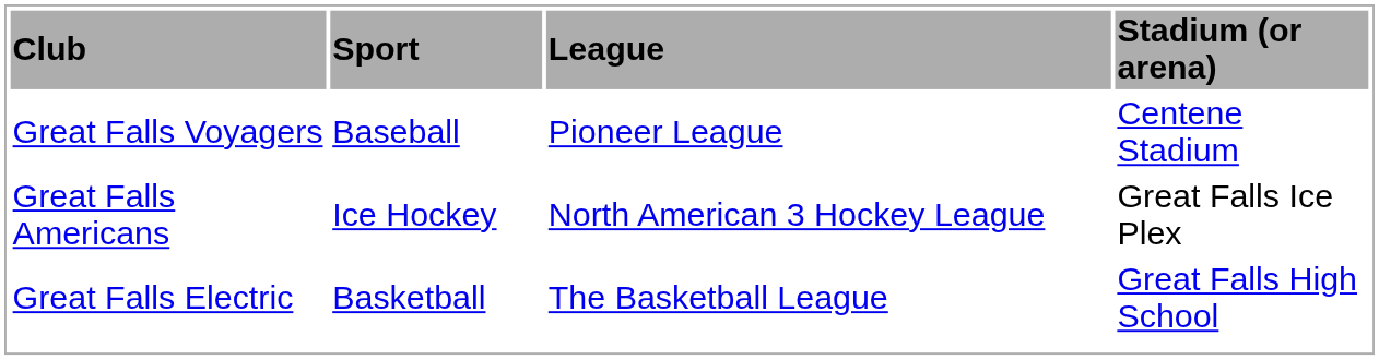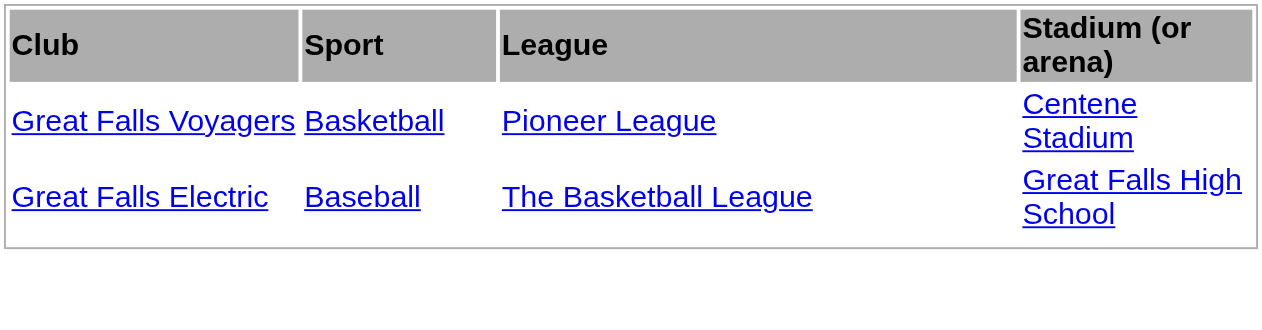 <table style="border: 1px solid #ADADAD; margin-bottom: 10px; padding-bottom: 5px;">
 <tr bgcolor=#ADADAD align=left>
 <th width=150px>Club</th>
 <th width=100px>Sport</th>
 <th width=270px>League</th>
 <th width=120px>Stadium (or arena)</th>
 </tr>
 <tr>
 <td><a href='#'>Great Falls Voyagers</a></td>
-<td><a href='#'>Baseball</a></td>
+<td><a href='#'>Basketball</a></td>
 <td><a href='#'>Pioneer League</a></td>
 <td><a href='#'>Centene Stadium</a></td>
 </tr>
 <tr>
-<td><a href='#'>Great Falls Americans</a></td>
-<td><a href='#'>Ice Hockey</a></td>
-<td><a href='#'>North American 3 Hockey League</a></td>
-<td>Great Falls Ice Plex</td>
-</tr>
-<tr>
 <td><a href='#'>Great Falls Electric</a></td>
-<td><a href='#'>Basketball</a></td>
+<td><a href='#'>Baseball</a></td>
 <td><a href='#'>The Basketball League</a></td>
 <td><a href='#'>Great Falls High School</a></td>
 </tr>
 </table>
